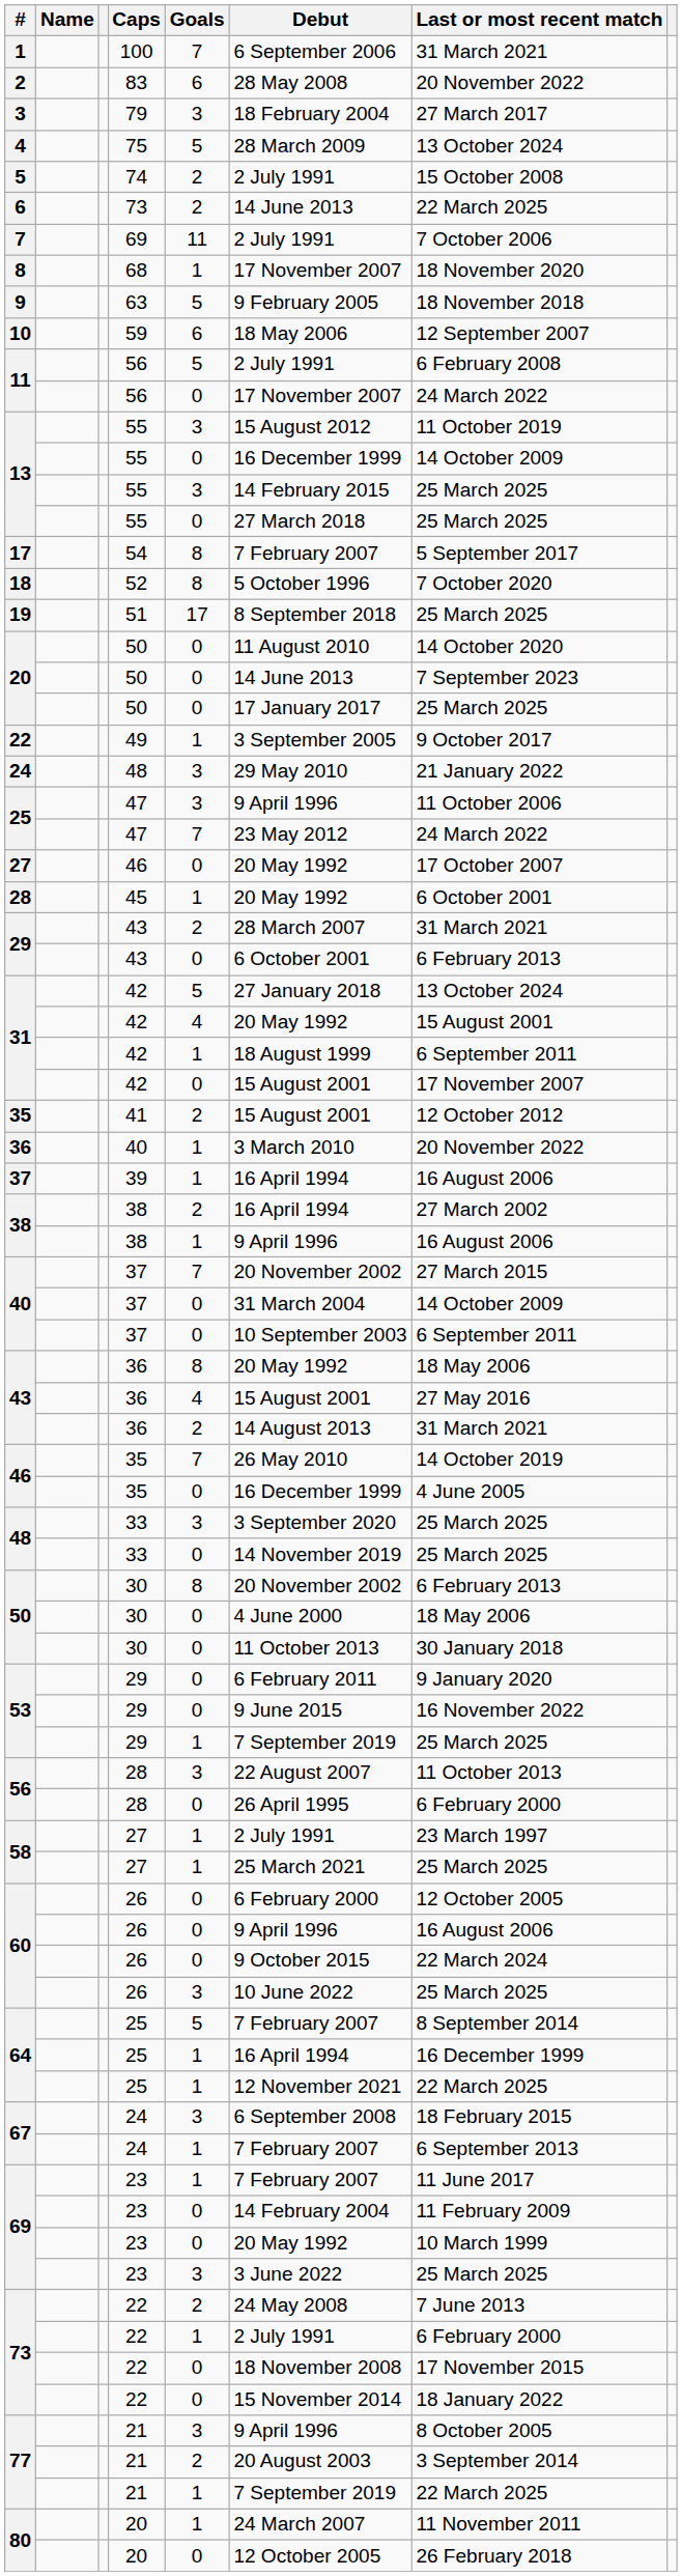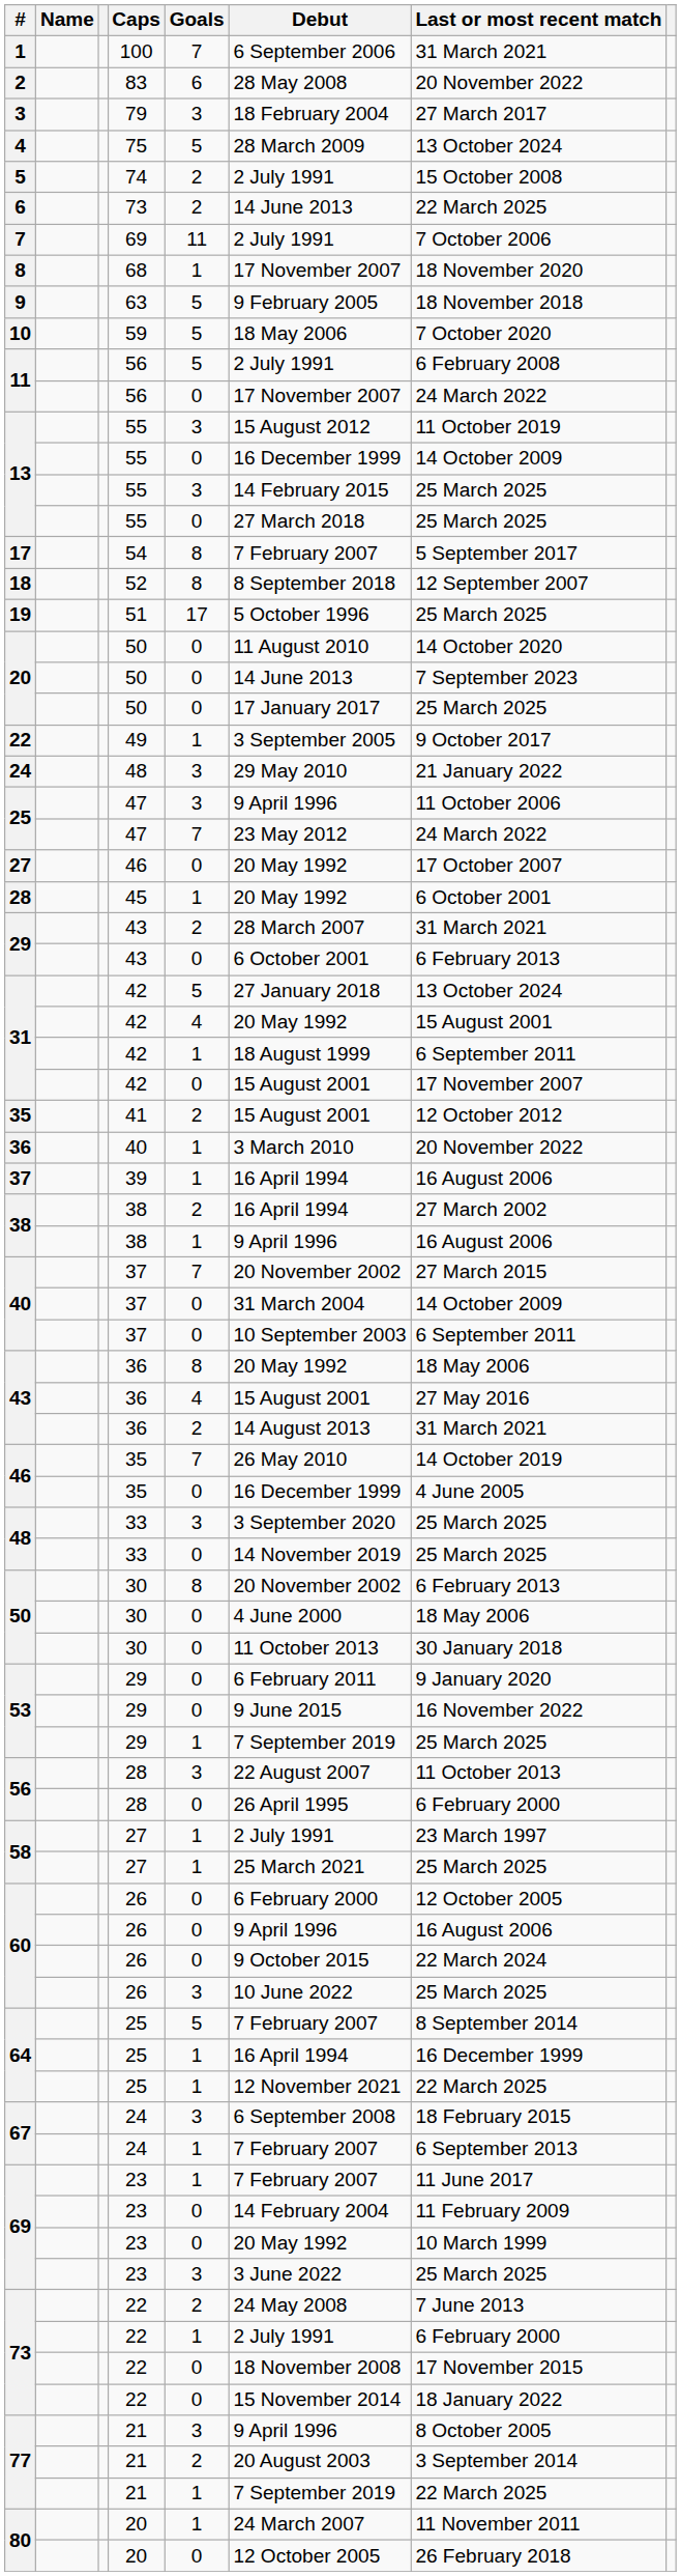 <table class="wikitable sortable">
 <tr>
 <th>#</th>
 <th>Name</th>
 <th></th>
 <th>Caps</th>
 <th>Goals</th>
 <th>Debut</th>
 <th>Last or most recent match</th>
 <th class="unsortable"></th>
 </tr>
 <tr>
 <th>1</th>
 <td></td>
 <td align="center"></td>
 <td align="center">100</td>
 <td align="center">7</td>
 <td>6 September 2006</td>
 <td>31 March 2021</td>
 <td></td>
 </tr>
 <tr>
 <th>2</th>
 <td></td>
 <td align="center"></td>
 <td align="center">83</td>
 <td align="center">6</td>
 <td>28 May 2008</td>
 <td>20 November 2022</td>
 <td></td>
 </tr>
 <tr>
 <th>3</th>
 <td></td>
 <td align="center"></td>
 <td align="center">79</td>
 <td align="center">3</td>
 <td>18 February 2004</td>
 <td>27 March 2017</td>
 <td></td>
 </tr>
 <tr>
 <th>4</th>
 <td><strong></strong></td>
 <td align="center"></td>
 <td align="center">75</td>
 <td align="center">5</td>
 <td>28 March 2009</td>
 <td>13 October 2024</td>
 <td></td>
 </tr>
 <tr>
 <th>5</th>
 <td></td>
 <td align="center"></td>
 <td align="center">74</td>
 <td align="center">2</td>
 <td>2 July 1991</td>
 <td>15 October 2008</td>
 <td></td>
 </tr>
 <tr>
 <th>6</th>
 <td><strong></strong></td>
 <td align="center"></td>
 <td align="center">73</td>
 <td align="center">2</td>
 <td>14 June 2013</td>
 <td>22 March 2025</td>
 <td></td>
 </tr>
 <tr>
 <th>7</th>
 <td></td>
 <td align="center"></td>
 <td align="center">69</td>
 <td align="center">11</td>
 <td>2 July 1991</td>
 <td>7 October 2006</td>
 <td></td>
 </tr>
 <tr>
 <th>8</th>
 <td></td>
 <td align="center"></td>
 <td align="center">68</td>
 <td align="center">1</td>
 <td>17 November 2007</td>
 <td>18 November 2020</td>
 <td></td>
 </tr>
 <tr>
 <th>9</th>
 <td></td>
 <td align="center"></td>
 <td align="center">63</td>
 <td align="center">5</td>
 <td>9 February 2005</td>
 <td>18 November 2018</td>
 <td></td>
 </tr>
 <tr>
 <th>10</th>
 <td></td>
 <td align="center"></td>
 <td align="center">59</td>
-<td align="center">6</td>
+<td align="center">5</td>
 <td>18 May 2006</td>
-<td>12 September 2007</td>
+<td>7 October 2020</td>
 <td></td>
 </tr>
 <tr>
 <th rowspan="2">11</th>
 <td></td>
 <td align="center"></td>
 <td align="center">56</td>
 <td align="center">5</td>
 <td>2 July 1991</td>
 <td>6 February 2008</td>
 <td></td>
 </tr>
 <tr>
 <td></td>
 <td align="center"></td>
 <td align="center">56</td>
 <td align="center">0</td>
 <td>17 November 2007</td>
 <td>24 March 2022</td>
 <td></td>
 </tr>
 <tr>
 <th rowspan="4">13</th>
 <td></td>
 <td align="center"></td>
 <td align="center">55</td>
 <td align="center">3</td>
 <td>15 August 2012</td>
 <td>11 October 2019</td>
 <td></td>
 </tr>
 <tr>
 <td></td>
 <td align="center"></td>
 <td align="center">55</td>
 <td align="center">0</td>
 <td>16 December 1999</td>
 <td>14 October 2009</td>
 <td></td>
 </tr>
 <tr>
 <td><strong></strong></td>
 <td align="center"></td>
 <td align="center">55</td>
 <td align="center">3</td>
 <td>14 February 2015</td>
 <td>25 March 2025</td>
 <td></td>
 </tr>
 <tr>
 <td><strong></strong></td>
 <td align="center"></td>
 <td align="center">55</td>
 <td align="center">0</td>
 <td>27 March 2018</td>
 <td>25 March 2025</td>
 <td></td>
 </tr>
 <tr>
 <th>17</th>
 <td></td>
 <td align="center"></td>
 <td align="center">54</td>
 <td align="center">8</td>
 <td>7 February 2007</td>
 <td>5 September 2017</td>
 <td></td>
 </tr>
 <tr>
 <th>18</th>
 <td></td>
 <td align="center"></td>
 <td align="center">52</td>
 <td align="center">8</td>
-<td>5 October 1996</td>
-<td>7 October 2020</td>
+<td>8 September 2018</td>
+<td>12 September 2007</td>
 <td></td>
 </tr>
 <tr>
 <th>19</th>
 <td><strong></strong></td>
 <td align="center"></td>
 <td align="center">51</td>
 <td align="center">17</td>
-<td>8 September 2018</td>
+<td>5 October 1996</td>
 <td>25 March 2025</td>
 <td></td>
 </tr>
 <tr>
 <th rowspan="3">20</th>
 <td></td>
 <td align="center"></td>
 <td align="center">50</td>
 <td align="center">0</td>
 <td>11 August 2010</td>
 <td>14 October 2020</td>
 <td></td>
 </tr>
 <tr>
 <td></td>
 <td align="center"></td>
 <td align="center">50</td>
 <td align="center">0</td>
 <td>14 June 2013</td>
 <td>7 September 2023</td>
 <td></td>
 </tr>
 <tr>
 <td><strong></strong></td>
 <td align="center"></td>
 <td align="center">50</td>
 <td align="center">0</td>
 <td>17 January 2017</td>
 <td>25 March 2025</td>
 <td></td>
 </tr>
 <tr>
 <th>22</th>
 <td></td>
 <td align="center"></td>
 <td align="center">49</td>
 <td align="center">1</td>
 <td>3 September 2005</td>
 <td>9 October 2017</td>
 <td></td>
 </tr>
 <tr>
 <th>24</th>
 <td></td>
 <td align="center"></td>
 <td align="center">48</td>
 <td align="center">3</td>
 <td>29 May 2010</td>
 <td>21 January 2022</td>
 <td></td>
 </tr>
 <tr>
 <th rowspan="2">25</th>
 <td></td>
 <td align="center"></td>
 <td align="center">47</td>
 <td align="center">3</td>
 <td>9 April 1996</td>
 <td>11 October 2006</td>
 <td></td>
 </tr>
 <tr>
 <td></td>
 <td align="center"></td>
 <td align="center">47</td>
 <td align="center">7</td>
 <td>23 May 2012</td>
 <td>24 March 2022</td>
 <td></td>
 </tr>
 <tr>
 <th>27</th>
 <td></td>
 <td align="center"></td>
 <td align="center">46</td>
 <td align="center">0</td>
 <td>20 May 1992</td>
 <td>17 October 2007</td>
 <td></td>
 </tr>
 <tr>
 <th>28</th>
 <td></td>
 <td align="center"></td>
 <td align="center">45</td>
 <td align="center">1</td>
 <td>20 May 1992</td>
 <td>6 October 2001</td>
 <td></td>
 </tr>
 <tr>
 <th rowspan="2">29</th>
 <td></td>
 <td align="center"></td>
 <td align="center">43</td>
 <td align="center">2</td>
 <td>28 March 2007</td>
 <td>31 March 2021</td>
 <td></td>
 </tr>
 <tr>
 <td></td>
 <td align="center"></td>
 <td align="center">43</td>
 <td align="center">0</td>
 <td>6 October 2001</td>
 <td>6 February 2013</td>
 <td></td>
 </tr>
 <tr>
 <th rowspan="4">31</th>
 <td><strong></strong></td>
 <td align="center"></td>
 <td align="center">42</td>
 <td align="center">5</td>
 <td>27 January 2018</td>
 <td>13 October 2024</td>
 <td></td>
 </tr>
 <tr>
 <td></td>
 <td align="center"></td>
 <td align="center">42</td>
 <td align="center">4</td>
 <td>20 May 1992</td>
 <td>15 August 2001</td>
 <td></td>
 </tr>
 <tr>
 <td></td>
 <td align="center"></td>
 <td align="center">42</td>
 <td align="center">1</td>
 <td>18 August 1999</td>
 <td>6 September 2011</td>
 <td></td>
 </tr>
 <tr>
 <td></td>
 <td align="center"></td>
 <td align="center">42</td>
 <td align="center">0</td>
 <td>15 August 2001</td>
 <td>17 November 2007</td>
 <td></td>
 </tr>
 <tr>
 <th>35</th>
 <td></td>
 <td align="center"></td>
 <td align="center">41</td>
 <td align="center">2</td>
 <td>15 August 2001</td>
 <td>12 October 2012</td>
 <td></td>
 </tr>
 <tr>
 <th>36</th>
 <td></td>
 <td align="center"></td>
 <td align="center">40</td>
 <td align="center">1</td>
 <td>3 March 2010</td>
 <td>20 November 2022</td>
 <td></td>
 </tr>
 <tr>
 <th>37</th>
 <td></td>
 <td align="center"></td>
 <td align="center">39</td>
 <td align="center">1</td>
 <td>16 April 1994</td>
 <td>16 August 2006</td>
 <td></td>
 </tr>
 <tr>
 <th rowspan="2">38</th>
 <td></td>
 <td align="center"></td>
 <td align="center">38</td>
 <td align="center">2</td>
 <td>16 April 1994</td>
 <td>27 March 2002</td>
 <td></td>
 </tr>
 <tr>
 <td></td>
 <td align="center"></td>
 <td align="center">38</td>
 <td align="center">1</td>
 <td>9 April 1996</td>
 <td>16 August 2006</td>
 <td></td>
 </tr>
 <tr>
 <th rowspan="3">40</th>
 <td></td>
 <td align="center"></td>
 <td align="center">37</td>
 <td align="center">7</td>
 <td>20 November 2002</td>
 <td>27 March 2015</td>
 <td></td>
 </tr>
 <tr>
 <td></td>
 <td align="center"></td>
 <td align="center">37</td>
 <td align="center">0</td>
 <td>31 March 2004</td>
 <td>14 October 2009</td>
 <td></td>
 </tr>
 <tr>
 <td></td>
 <td align="center"></td>
 <td align="center">37</td>
 <td align="center">0</td>
 <td>10 September 2003</td>
 <td>6 September 2011</td>
 <td></td>
 </tr>
 <tr>
 <th rowspan="3">43</th>
 <td></td>
 <td align="center"></td>
 <td align="center">36</td>
 <td align="center">8</td>
 <td>20 May 1992</td>
 <td>18 May 2006</td>
 <td></td>
 </tr>
 <tr>
 <td></td>
 <td align="center"></td>
 <td align="center">36</td>
 <td align="center">4</td>
 <td>15 August 2001</td>
 <td>27 May 2016</td>
 <td></td>
 </tr>
 <tr>
 <td></td>
 <td align="center"></td>
 <td align="center">36</td>
 <td align="center">2</td>
 <td>14 August 2013</td>
 <td>31 March 2021</td>
 <td></td>
 </tr>
 <tr>
 <th rowspan="2">46</th>
 <td></td>
 <td align="center"></td>
 <td align="center">35</td>
 <td align="center">7</td>
 <td>26 May 2010</td>
 <td>14 October 2019</td>
 <td></td>
 </tr>
 <tr>
 <td></td>
 <td align="center"></td>
 <td align="center">35</td>
 <td align="center">0</td>
 <td>16 December 1999</td>
 <td>4 June 2005</td>
 <td></td>
 </tr>
 <tr>
 <th rowspan="2">48</th>
 <td><strong></strong></td>
 <td align="center"></td>
 <td align="center">33</td>
 <td align="center">3</td>
 <td>3 September 2020</td>
 <td>25 March 2025</td>
 <td></td>
 </tr>
 <tr>
 <td><strong></strong></td>
 <td align="center"></td>
 <td align="center">33</td>
 <td align="center">0</td>
 <td>14 November 2019</td>
 <td>25 March 2025</td>
 <td></td>
 </tr>
 <tr>
 <th rowspan="3">50</th>
 <td></td>
 <td align="center"></td>
 <td align="center">30</td>
 <td align="center">8</td>
 <td>20 November 2002</td>
 <td>6 February 2013</td>
 <td></td>
 </tr>
 <tr>
 <td></td>
 <td align="center"></td>
 <td align="center">30</td>
 <td align="center">0</td>
 <td>4 June 2000</td>
 <td>18 May 2006</td>
 <td></td>
 </tr>
 <tr>
 <td></td>
 <td align="center"></td>
 <td align="center">30</td>
 <td align="center">0</td>
 <td>11 October 2013</td>
 <td>30 January 2018</td>
 <td></td>
 </tr>
 <tr>
 <th rowspan="3">53</th>
 <td></td>
 <td align="center"></td>
 <td align="center">29</td>
 <td align="center">0</td>
 <td>6 February 2011</td>
 <td>9 January 2020</td>
 <td></td>
 </tr>
 <tr>
 <td></td>
 <td align="center"></td>
 <td align="center">29</td>
 <td align="center">0</td>
 <td>9 June 2015</td>
 <td>16 November 2022</td>
 <td></td>
 </tr>
 <tr>
 <td><strong></strong></td>
 <td align="center"></td>
 <td align="center">29</td>
 <td align="center">1</td>
 <td>7 September 2019</td>
 <td>25 March 2025</td>
 <td></td>
 </tr>
 <tr>
 <th rowspan="2">56</th>
 <td></td>
 <td align="center"></td>
 <td align="center">28</td>
 <td align="center">3</td>
 <td>22 August 2007</td>
 <td>11 October 2013</td>
 <td></td>
 </tr>
 <tr>
 <td></td>
 <td align="center"></td>
 <td align="center">28</td>
 <td align="center">0</td>
 <td>26 April 1995</td>
 <td>6 February 2000</td>
 <td></td>
 </tr>
 <tr>
 <th rowspan="2">58</th>
 <td></td>
 <td align="center"></td>
 <td align="center">27</td>
 <td align="center">1</td>
 <td>2 July 1991</td>
 <td>23 March 1997</td>
 <td></td>
 </tr>
 <tr>
 <td><strong></strong></td>
 <td align="center"></td>
 <td align="center">27</td>
 <td align="center">1</td>
 <td>25 March 2021</td>
 <td>25 March 2025</td>
 <td></td>
 </tr>
 <tr>
 <th rowspan="4">60</th>
 <td></td>
 <td align="center"></td>
 <td align="center">26</td>
 <td align="center">0</td>
 <td>6 February 2000</td>
 <td>12 October 2005</td>
 <td></td>
 </tr>
 <tr>
 <td></td>
 <td align="center"></td>
 <td align="center">26</td>
 <td align="center">0</td>
 <td>9 April 1996</td>
 <td>16 August 2006</td>
 <td></td>
 </tr>
 <tr>
 <td><strong></strong></td>
 <td align="center"></td>
 <td align="center">26</td>
 <td align="center">0</td>
 <td>9 October 2015</td>
 <td>22 March 2024</td>
 <td></td>
 </tr>
 <tr>
 <td><strong></strong></td>
 <td align="center"></td>
 <td align="center">26</td>
 <td align="center">3</td>
 <td>10 June 2022</td>
 <td>25 March 2025</td>
 <td></td>
 </tr>
 <tr>
 <th rowspan="3">64</th>
 <td></td>
 <td align="center"></td>
 <td align="center">25</td>
 <td align="center">5</td>
 <td>7 February 2007</td>
 <td>8 September 2014</td>
 <td></td>
 </tr>
 <tr>
 <td></td>
 <td align="center"></td>
 <td align="center">25</td>
 <td align="center">1</td>
 <td>16 April 1994</td>
 <td>16 December 1999</td>
 <td></td>
 </tr>
 <tr>
 <td><strong></strong></td>
 <td align="center"></td>
 <td align="center">25</td>
 <td align="center">1</td>
 <td>12 November 2021</td>
 <td>22 March 2025</td>
 <td></td>
 </tr>
 <tr>
 <th rowspan="2">67</th>
 <td></td>
 <td align="center"></td>
 <td align="center">24</td>
 <td align="center">3</td>
 <td>6 September 2008</td>
 <td>18 February 2015</td>
 <td></td>
 </tr>
 <tr>
 <td></td>
 <td align="center"></td>
 <td align="center">24</td>
 <td align="center">1</td>
 <td>7 February 2007</td>
 <td>6 September 2013</td>
 <td></td>
 </tr>
 <tr>
 <th rowspan="4">69</th>
 <td></td>
 <td align="center"></td>
 <td align="center">23</td>
 <td align="center">1</td>
 <td>7 February 2007</td>
 <td>11 June 2017</td>
 <td></td>
 </tr>
 <tr>
 <td></td>
 <td align="center"></td>
 <td align="center">23</td>
 <td align="center">0</td>
 <td>14 February 2004</td>
 <td>11 February 2009</td>
 <td></td>
 </tr>
 <tr>
 <td></td>
 <td align="center"></td>
 <td align="center">23</td>
 <td align="center">0</td>
 <td>20 May 1992</td>
 <td>10 March 1999</td>
 <td></td>
 </tr>
 <tr>
 <td><strong></strong></td>
 <td align="center"></td>
 <td align="center">23</td>
 <td align="center">3</td>
 <td>3 June 2022</td>
 <td>25 March 2025</td>
 <td></td>
 </tr>
 <tr>
 <th rowspan="4">73</th>
 <td></td>
 <td align="center"></td>
 <td align="center">22</td>
 <td align="center">2</td>
 <td>24 May 2008</td>
 <td>7 June 2013</td>
 <td></td>
 </tr>
 <tr>
 <td></td>
 <td align="center"></td>
 <td align="center">22</td>
 <td align="center">1</td>
 <td>2 July 1991</td>
 <td>6 February 2000</td>
 <td></td>
 </tr>
 <tr>
 <td></td>
 <td align="center"></td>
 <td align="center">22</td>
 <td align="center">0</td>
 <td>18 November 2008</td>
 <td>17 November 2015</td>
 <td></td>
 </tr>
 <tr>
 <td></td>
 <td align="center"></td>
 <td align="center">22</td>
 <td align="center">0</td>
 <td>15 November 2014</td>
 <td>18 January 2022</td>
 <td></td>
 </tr>
 <tr>
 <th rowspan="3">77</th>
 <td></td>
 <td align="center"></td>
 <td align="center">21</td>
 <td align="center">3</td>
 <td>9 April 1996</td>
 <td>8 October 2005</td>
 <td></td>
 </tr>
 <tr>
 <td></td>
 <td align="center"></td>
 <td align="center">21</td>
 <td align="center">2</td>
 <td>20 August 2003</td>
 <td>3 September 2014</td>
 <td></td>
 </tr>
 <tr>
 <td><strong></strong></td>
 <td align="center"></td>
 <td align="center">21</td>
 <td align="center">1</td>
 <td>7 September 2019</td>
 <td>22 March 2025</td>
 <td></td>
 </tr>
 <tr>
 <th rowspan="2">80</th>
 <td></td>
 <td align="center"></td>
 <td align="center">20</td>
 <td align="center">1</td>
 <td>24 March 2007</td>
 <td>11 November 2011</td>
 <td></td>
 </tr>
 <tr>
 <td></td>
 <td align="center"></td>
 <td align="center">20</td>
 <td align="center">0</td>
 <td>12 October 2005</td>
 <td>26 February 2018</td>
 <td></td>
 </tr>
 <tr>
 </tr>
 </table>
